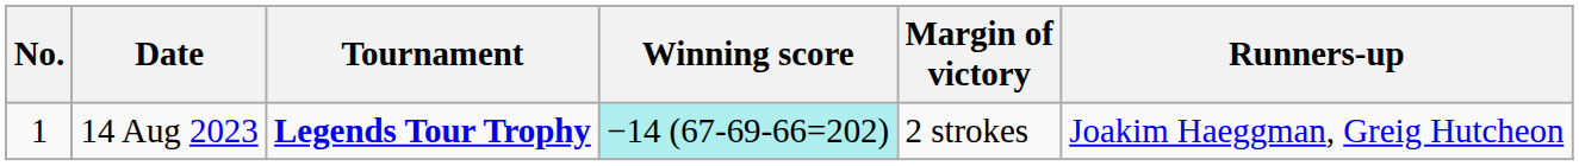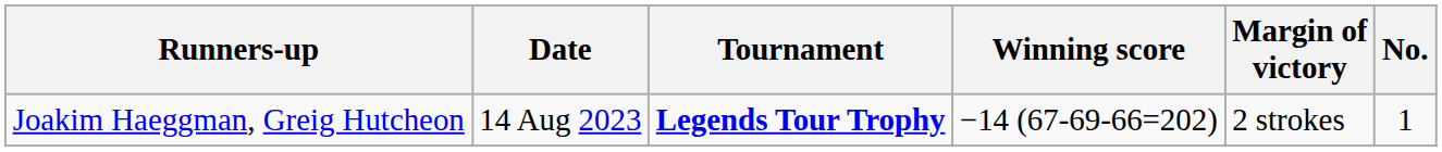 <table class="wikitable" style="font-size:95%;">
 <tr>
-<th>No.</th>
+<th>Runners-up</th>
 <th>Date</th>
 <th>Tournament</th>
 <th>Winning score</th>
 <th>Margin of<br>victory</th>
-<th>Runners-up</th>
+<th>No.</th>
 </tr>
 <tr>
-<td align=center>1</td>
+<td> <a href='#'>Joakim Haeggman</a>,  <a href='#'>Greig Hutcheon</a></td>
 <td align=right>14 Aug <a href='#'>2023</a></td>
 <td><strong><a href='#'>Legends Tour Trophy</a></strong></td>
-<td style="background: paleturquoise;">−14 (67-69-66=202)</td>
+<td>−14 (67-69-66=202)</td>
 <td>2 strokes</td>
-<td> <a href='#'>Joakim Haeggman</a>,  <a href='#'>Greig Hutcheon</a></td>
+<td align=center>1</td>
 </tr>
 </table>
